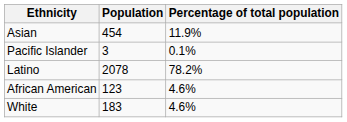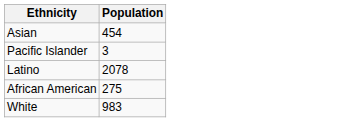 <table class="wikitable">
 <tr>
 <th>Ethnicity</th>
 <th>Population</th>
-<th>Percentage of total population</th>
 </tr>
 <tr>
 <td>Asian</td>
 <td>454</td>
-<td>11.9%</td>
 </tr>
 <tr>
 <td>Pacific Islander</td>
 <td>3</td>
-<td>0.1%</td>
 </tr>
 <tr>
 <td>Latino</td>
 <td>2078</td>
-<td>78.2%</td>
 </tr>
 <tr>
 <td>African American</td>
-<td>123</td>
-<td>4.6%</td>
+<td>275</td>
 </tr>
 <tr>
 <td>White</td>
-<td>183</td>
-<td>4.6%</td>
+<td>983</td>
 </tr>
 </table>
